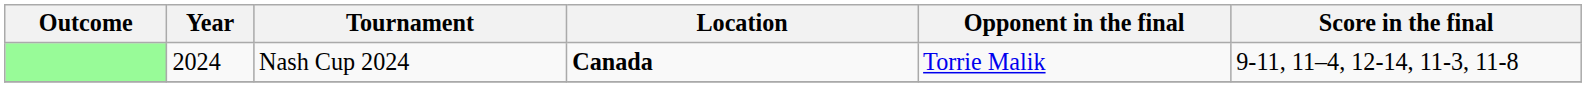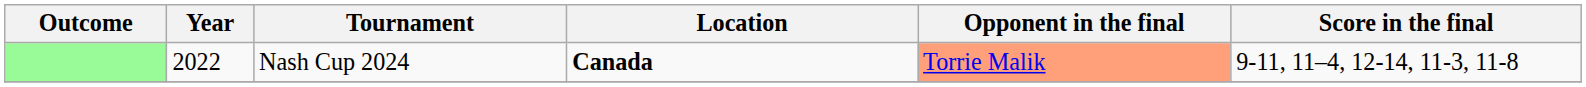 <table class="sortable wikitable">
 <tr>
 <th width="100">Outcome</th>
 <th width="50">Year</th>
 <th width="200">Tournament</th>
 <th width="225">Location</th>
 <th width="200">Opponent in the final</th>
 <th width="225">Score in the final</th>
 </tr>
 <tr>
 <td bgcolor="98FB98"></td>
-<td>2024</td>
+<td>2022</td>
 <td>Nash Cup 2024</td>
 <td><strong>Canada</strong></td>
-<td> <a href='#'>Torrie Malik</a></td>
+<td style="background: lightsalmon;"> <a href='#'>Torrie Malik</a></td>
 <td>9-11, 11–4, 12-14, 11-3, 11-8</td>
 </tr>
 <tr>
 </tr>
 </table>
